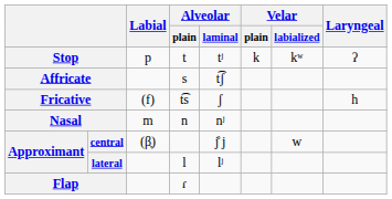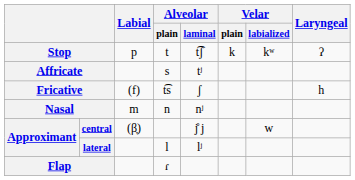 <table class="wikitable" style="text-align:center">
 <tr>
 <th colspan="2" rowspan="2"></th>
 <th rowspan="2"><a href='#'>Labial</a></th>
 <th colspan="2"><a href='#'>Alveolar</a></th>
 <th colspan="2"><a href='#'>Velar</a></th>
 <th rowspan="2"><a href='#'>Laryngeal</a></th>
 </tr>
 <tr>
 <th><small>plain</small></th>
 <th><small><a href='#'>laminal</a></small></th>
 <th><small>plain</small></th>
 <th><a href='#'><small>labialized</small></a></th>
 </tr>
 <tr>
 <th colspan="2"><a href='#'>Stop</a></th>
 <td>p</td>
 <td>t</td>
-<td>tʲ</td>
+<td>t͡ʃ</td>
 <td>k</td>
 <td>kʷ</td>
 <td>ʔ</td>
 </tr>
 <tr>
 <th colspan="2"><a href='#'>Affricate</a></th>
 <td></td>
 <td>s</td>
-<td>t͡ʃ</td>
+<td>tʲ</td>
 <td></td>
 <td></td>
 <td></td>
 </tr>
 <tr>
 <th colspan="2"><a href='#'>Fricative</a></th>
 <td>(f)</td>
 <td>t͡s</td>
 <td>ʃ</td>
 <td></td>
 <td></td>
 <td>h</td>
 </tr>
 <tr>
 <th colspan="2"><a href='#'>Nasal</a></th>
 <td>m</td>
 <td>n</td>
 <td>nʲ</td>
 <td></td>
 <td></td>
 <td></td>
 </tr>
 <tr>
 <th rowspan="2"><a href='#'>Approximant</a></th>
 <th><a href='#'> <small>central</small></a></th>
 <td>(β̞)</td>
 <td></td>
 <td>j̊ j</td>
 <td></td>
 <td>w</td>
 <td></td>
 </tr>
 <tr>
 <th><a href='#'><small>lateral</small></a></th>
 <td></td>
 <td>l</td>
 <td>lʲ</td>
 <td></td>
 <td></td>
 <td></td>
 </tr>
 <tr>
 <th colspan="2"><a href='#'>Flap</a></th>
 <td></td>
 <td>ɾ</td>
 <td></td>
 <td></td>
 <td></td>
 <td></td>
 </tr>
 </table>
